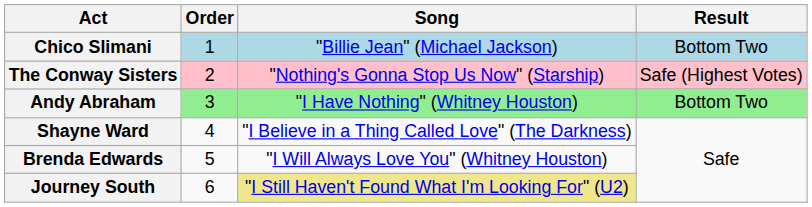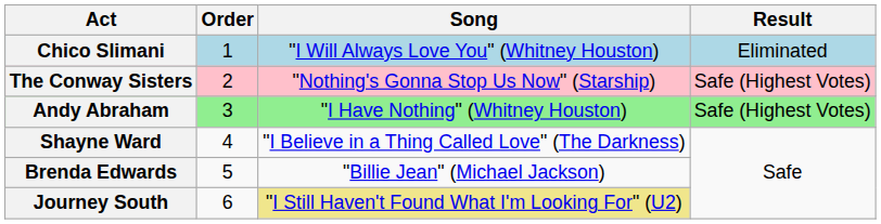 <table class="wikitable plainrowheaders" style="text-align:center;">
 <tr>
 <th>Act</th>
 <th>Order</th>
 <th>Song</th>
 <th>Result</th>
 </tr>
 <tr style="background: lightblue">
 <th scope="row">Chico Slimani</th>
 <td>1</td>
-<td>"<a href='#'>Billie Jean</a>" (<a href='#'>Michael Jackson</a>)</td>
-<td>Bottom Two</td>
+<td>"<a href='#'>I Will Always Love You</a>" (<a href='#'>Whitney Houston</a>)</td>
+<td>Eliminated</td>
 </tr>
 <tr style="background: pink">
 <th scope="row">The Conway Sisters</th>
 <td>2</td>
 <td>"<a href='#'>Nothing's Gonna Stop Us Now</a>" (<a href='#'>Starship</a>)</td>
 <td>Safe (Highest Votes)</td>
 </tr>
 <tr style="background:lightgreen;">
 <th scope="row">Andy Abraham</th>
 <td>3</td>
 <td>"<a href='#'>I Have Nothing</a>" (<a href='#'>Whitney Houston</a>)</td>
-<td>Bottom Two</td>
+<td>Safe (Highest Votes)</td>
 </tr>
 <tr>
 <th scope="row">Shayne Ward</th>
 <td>4</td>
 <td>"<a href='#'>I Believe in a Thing Called Love</a>" (<a href='#'>The Darkness</a>)</td>
 <td rowspan=3>Safe</td>
 </tr>
 <tr>
 <th scope="row">Brenda Edwards</th>
 <td>5</td>
-<td>"<a href='#'>I Will Always Love You</a>" (<a href='#'>Whitney Houston</a>)</td>
+<td>"<a href='#'>Billie Jean</a>" (<a href='#'>Michael Jackson</a>)</td>
 </tr>
 <tr>
 <th scope="row">Journey South</th>
 <td>6</td>
 <td style="background: khaki;">"<a href='#'>I Still Haven't Found What I'm Looking For</a>" (<a href='#'>U2</a>)</td>
 </tr>
 </table>
